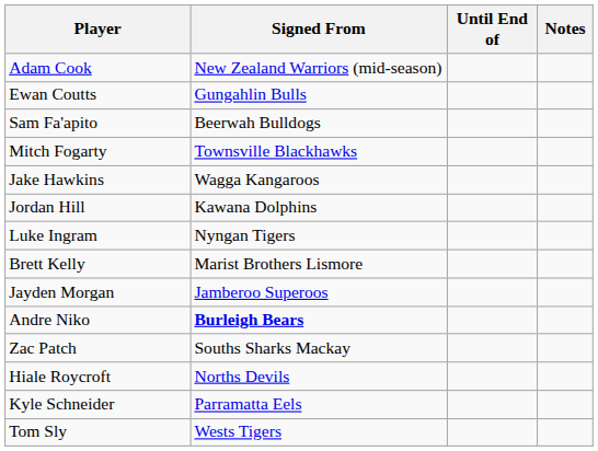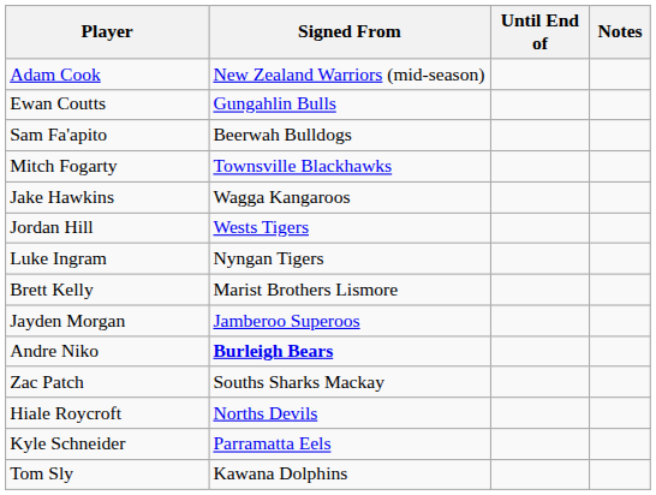 <table class="wikitable" style="font-size:90%">
 <tr style="background:#efefef;">
 <th style="width:150px;">Player</th>
 <th style="width:210px;">Signed From</th>
 <th style="width:70px;">Until End of</th>
 <th style="width:40px;">Notes</th>
 </tr>
 <tr>
 <td><a href='#'>Adam Cook</a></td>
 <td> <a href='#'>New Zealand Warriors</a> (mid-season)</td>
 <td></td>
 <td></td>
 </tr>
 <tr>
 <td>Ewan Coutts</td>
 <td> <a href='#'>Gungahlin Bulls</a></td>
 <td></td>
 <td></td>
 </tr>
 <tr>
 <td>Sam Fa'apito</td>
 <td> Beerwah Bulldogs</td>
 <td></td>
 <td></td>
 </tr>
 <tr>
 <td>Mitch Fogarty</td>
 <td> <a href='#'>Townsville Blackhawks</a></td>
 <td></td>
 <td></td>
 </tr>
 <tr>
 <td>Jake Hawkins</td>
 <td> Wagga Kangaroos</td>
 <td></td>
 <td></td>
 </tr>
 <tr>
 <td>Jordan Hill</td>
-<td> Kawana Dolphins</td>
+<td> <a href='#'>Wests Tigers</a></td>
 <td></td>
 <td></td>
 </tr>
 <tr>
 <td>Luke Ingram</td>
 <td> Nyngan Tigers</td>
 <td></td>
 <td></td>
 </tr>
 <tr>
 <td>Brett Kelly</td>
 <td> Marist Brothers Lismore</td>
 <td></td>
 <td></td>
 </tr>
 <tr>
 <td>Jayden Morgan</td>
 <td> <a href='#'>Jamberoo Superoos</a></td>
 <td></td>
 <td></td>
 </tr>
 <tr>
 <td>Andre Niko</td>
 <td><strong> <a href='#'>Burleigh Bears</a></strong></td>
 <td></td>
 <td></td>
 </tr>
 <tr>
 <td>Zac Patch</td>
 <td> Souths Sharks Mackay</td>
 <td></td>
 <td></td>
 </tr>
 <tr>
 <td>Hiale Roycroft</td>
 <td> <a href='#'>Norths Devils</a></td>
 <td></td>
 <td></td>
 </tr>
 <tr>
 <td>Kyle Schneider</td>
 <td> <a href='#'>Parramatta Eels</a></td>
 <td></td>
 <td></td>
 </tr>
 <tr>
 <td>Tom Sly</td>
-<td> <a href='#'>Wests Tigers</a></td>
+<td> Kawana Dolphins</td>
 <td></td>
 <td></td>
 </tr>
 </table>
